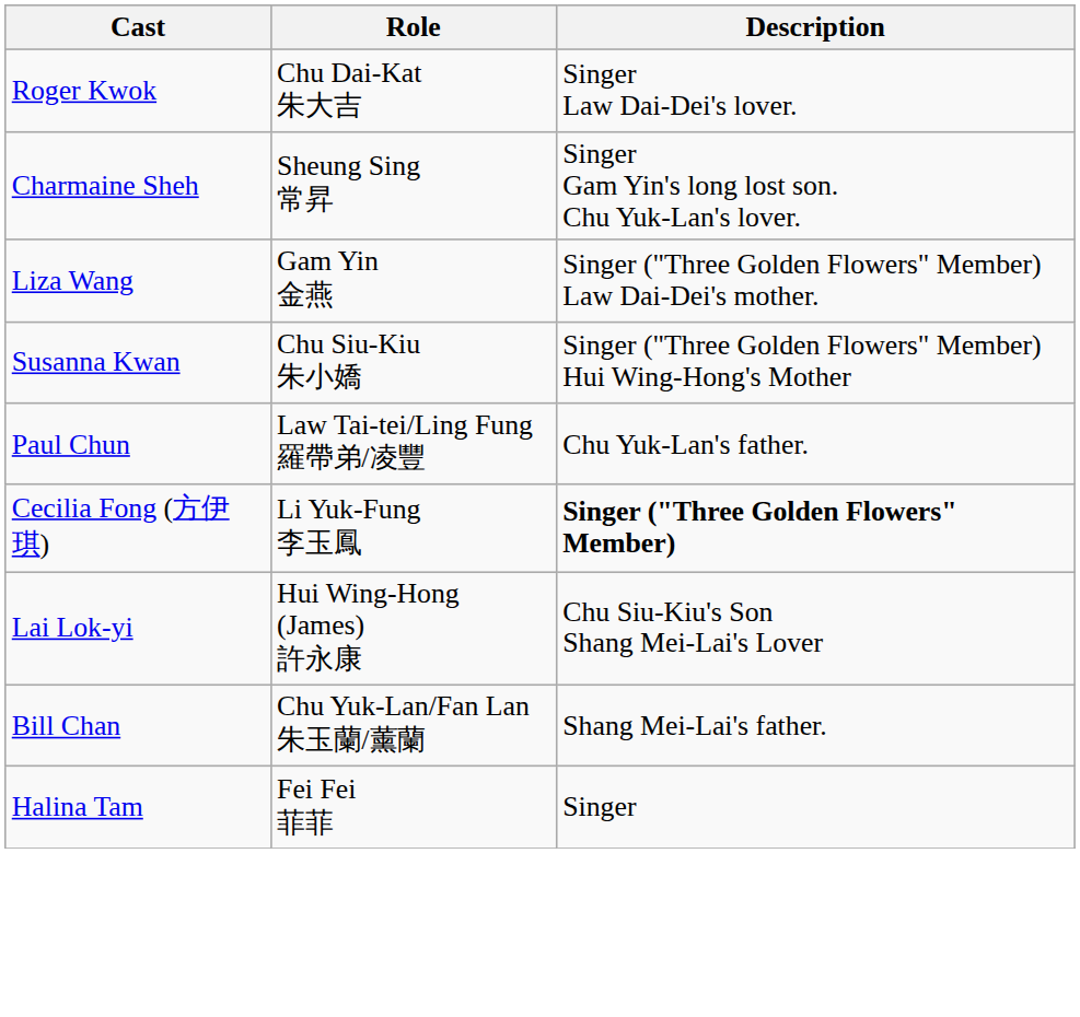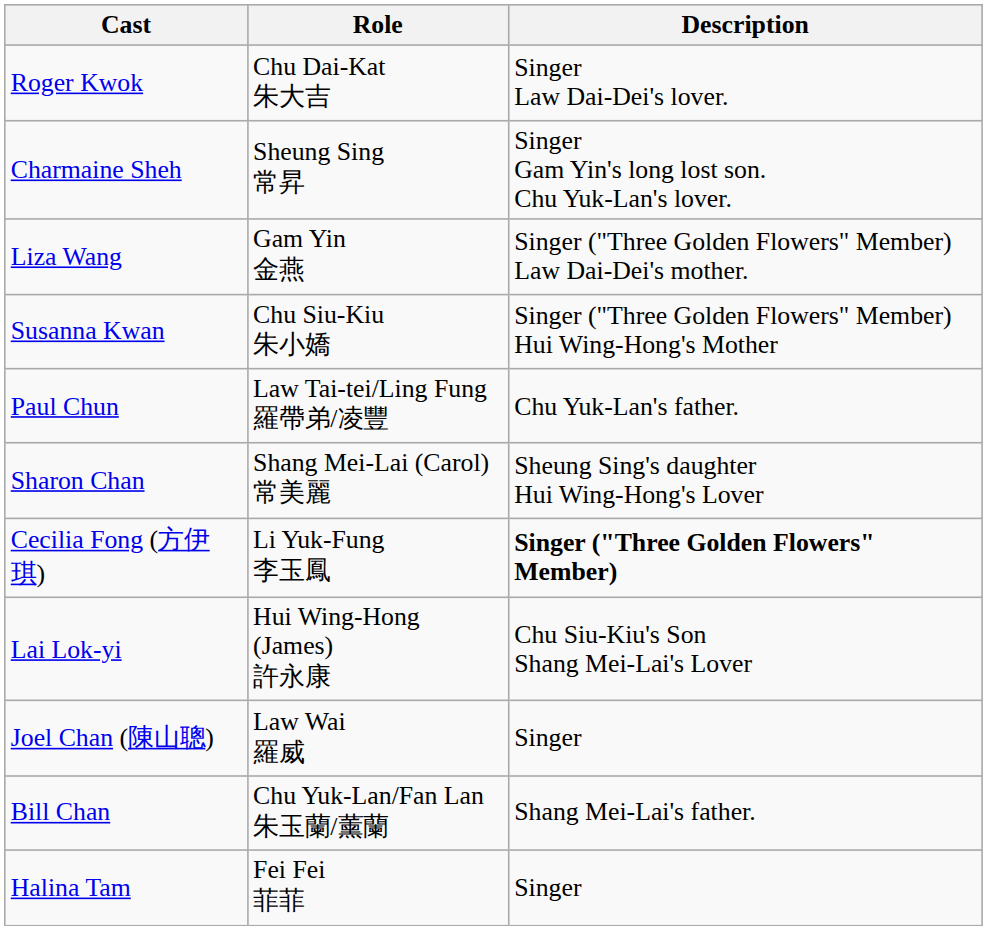 <table class="wikitable">
 <tr>
 <th>Cast</th>
 <th>Role</th>
 <th>Description</th>
 </tr>
 <tr>
 <td><a href='#'>Roger Kwok</a></td>
 <td>Chu Dai-Kat <br> 朱大吉</td>
 <td>Singer <br> Law Dai-Dei's lover.</td>
 </tr>
 <tr>
 <td><a href='#'>Charmaine Sheh</a></td>
 <td>Sheung Sing <br> 常昇</td>
 <td>Singer <br> Gam Yin's long lost son. <br> Chu Yuk-Lan's lover.</td>
 </tr>
 <tr>
 <td><a href='#'>Liza Wang</a></td>
 <td>Gam Yin <br> 金燕</td>
 <td>Singer ("Three Golden Flowers" Member) <br> Law Dai-Dei's mother.</td>
 </tr>
 <tr>
 <td><a href='#'>Susanna Kwan</a></td>
 <td>Chu Siu-Kiu <br> 朱小嬌</td>
 <td>Singer ("Three Golden Flowers" Member)<br>Hui Wing-Hong's Mother</td>
 </tr>
 <tr>
 <td><a href='#'>Paul Chun</a></td>
 <td>Law Tai-tei/Ling Fung<br> 羅帶弟/凌豐</td>
 <td>Chu Yuk-Lan's father.</td>
 </tr>
 <tr>
+<td><a href='#'>Sharon Chan</a></td>
+<td>Shang Mei-Lai (Carol) <br> 常美麗</td>
+<td>Sheung Sing's daughter<br>Hui Wing-Hong's Lover</td>
+</tr>
+<tr>
 <td><a href='#'>Cecilia Fong</a> (<a href='#'>方伊琪</a>)</td>
 <td>Li Yuk-Fung <br> 李玉鳳</td>
 <td><strong>Singer ("Three Golden Flowers" Member)</strong></td>
 </tr>
 <tr>
 <td><a href='#'>Lai Lok-yi</a></td>
 <td>Hui Wing-Hong (James) <br> 許永康</td>
 <td>Chu Siu-Kiu's Son<br>Shang Mei-Lai's Lover</td>
+</tr>
+<tr>
+<td><a href='#'>Joel Chan</a> (<a href='#'>陳山聰</a>)</td>
+<td>Law Wai <br> 羅威</td>
+<td>Singer</td>
 </tr>
 <tr>
 <td><a href='#'>Bill Chan</a></td>
 <td>Chu Yuk-Lan/Fan Lan<br> 朱玉蘭/薰蘭</td>
 <td>Shang Mei-Lai's father.</td>
 </tr>
 <tr>
 <td><a href='#'>Halina Tam</a></td>
 <td>Fei Fei <br> 菲菲</td>
 <td>Singer</td>
 </tr>
 </table>
